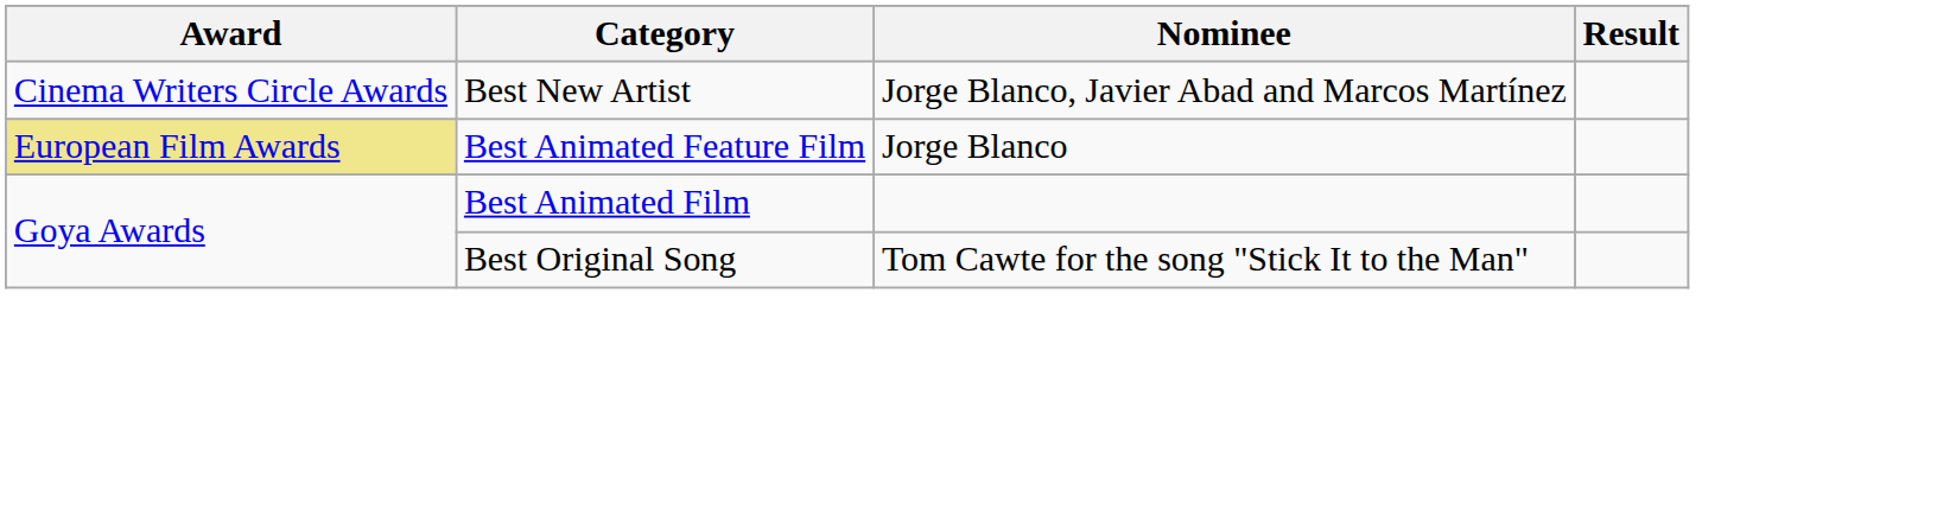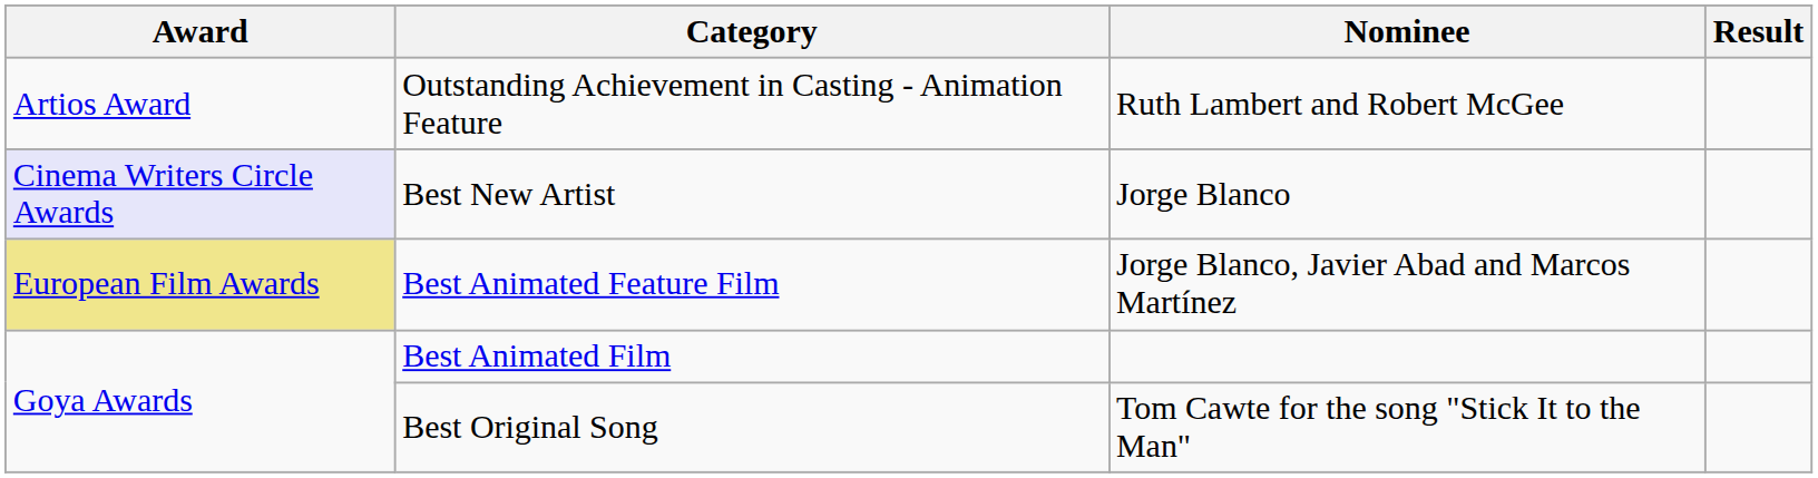 <table class="wikitable sortable">
 <tr>
 <th>Award</th>
 <th>Category</th>
 <th>Nominee</th>
 <th>Result</th>
 </tr>
 <tr>
-<td><a href='#'>Cinema Writers Circle Awards</a></td>
+<td><a href='#'>Artios Award</a></td>
+<td>Outstanding Achievement in Casting - Animation Feature</td>
+<td>Ruth Lambert and Robert McGee</td>
+<td></td>
+</tr>
+<tr>
+<td style="background: lavender;"><a href='#'>Cinema Writers Circle Awards</a></td>
 <td>Best New Artist</td>
-<td>Jorge Blanco, Javier Abad and Marcos Martínez</td>
+<td>Jorge Blanco</td>
 <td></td>
 </tr>
 <tr>
 <td style="background: khaki;"><a href='#'>European Film Awards</a></td>
 <td><a href='#'>Best Animated Feature Film</a></td>
-<td>Jorge Blanco</td>
+<td>Jorge Blanco, Javier Abad and Marcos Martínez</td>
 <td></td>
 </tr>
 <tr>
 <td rowspan="2"><a href='#'>Goya Awards</a></td>
 <td><a href='#'>Best Animated Film</a></td>
 <td></td>
 <td></td>
 </tr>
 <tr>
 <td>Best Original Song</td>
 <td>Tom Cawte for the song "Stick It to the Man"</td>
 <td></td>
 </tr>
 </table>
